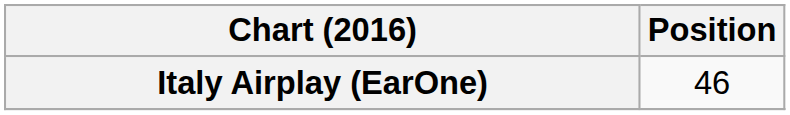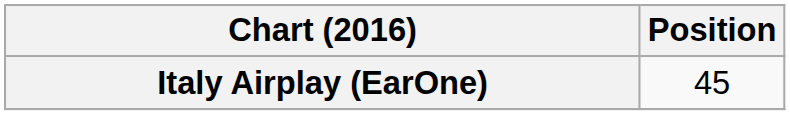 <table class="wikitable sortable plainrowheaders" style="text-align:center">
 <tr>
 <th scope="col" style="width:19em;">Chart (2016)</th>
 <th scope="col">Position</th>
 </tr>
 <tr>
 <th scope="row">Italy Airplay (EarOne)</th>
-<td>46</td>
+<td>45</td>
 </tr>
 <tr>
 </tr>
 </table>
